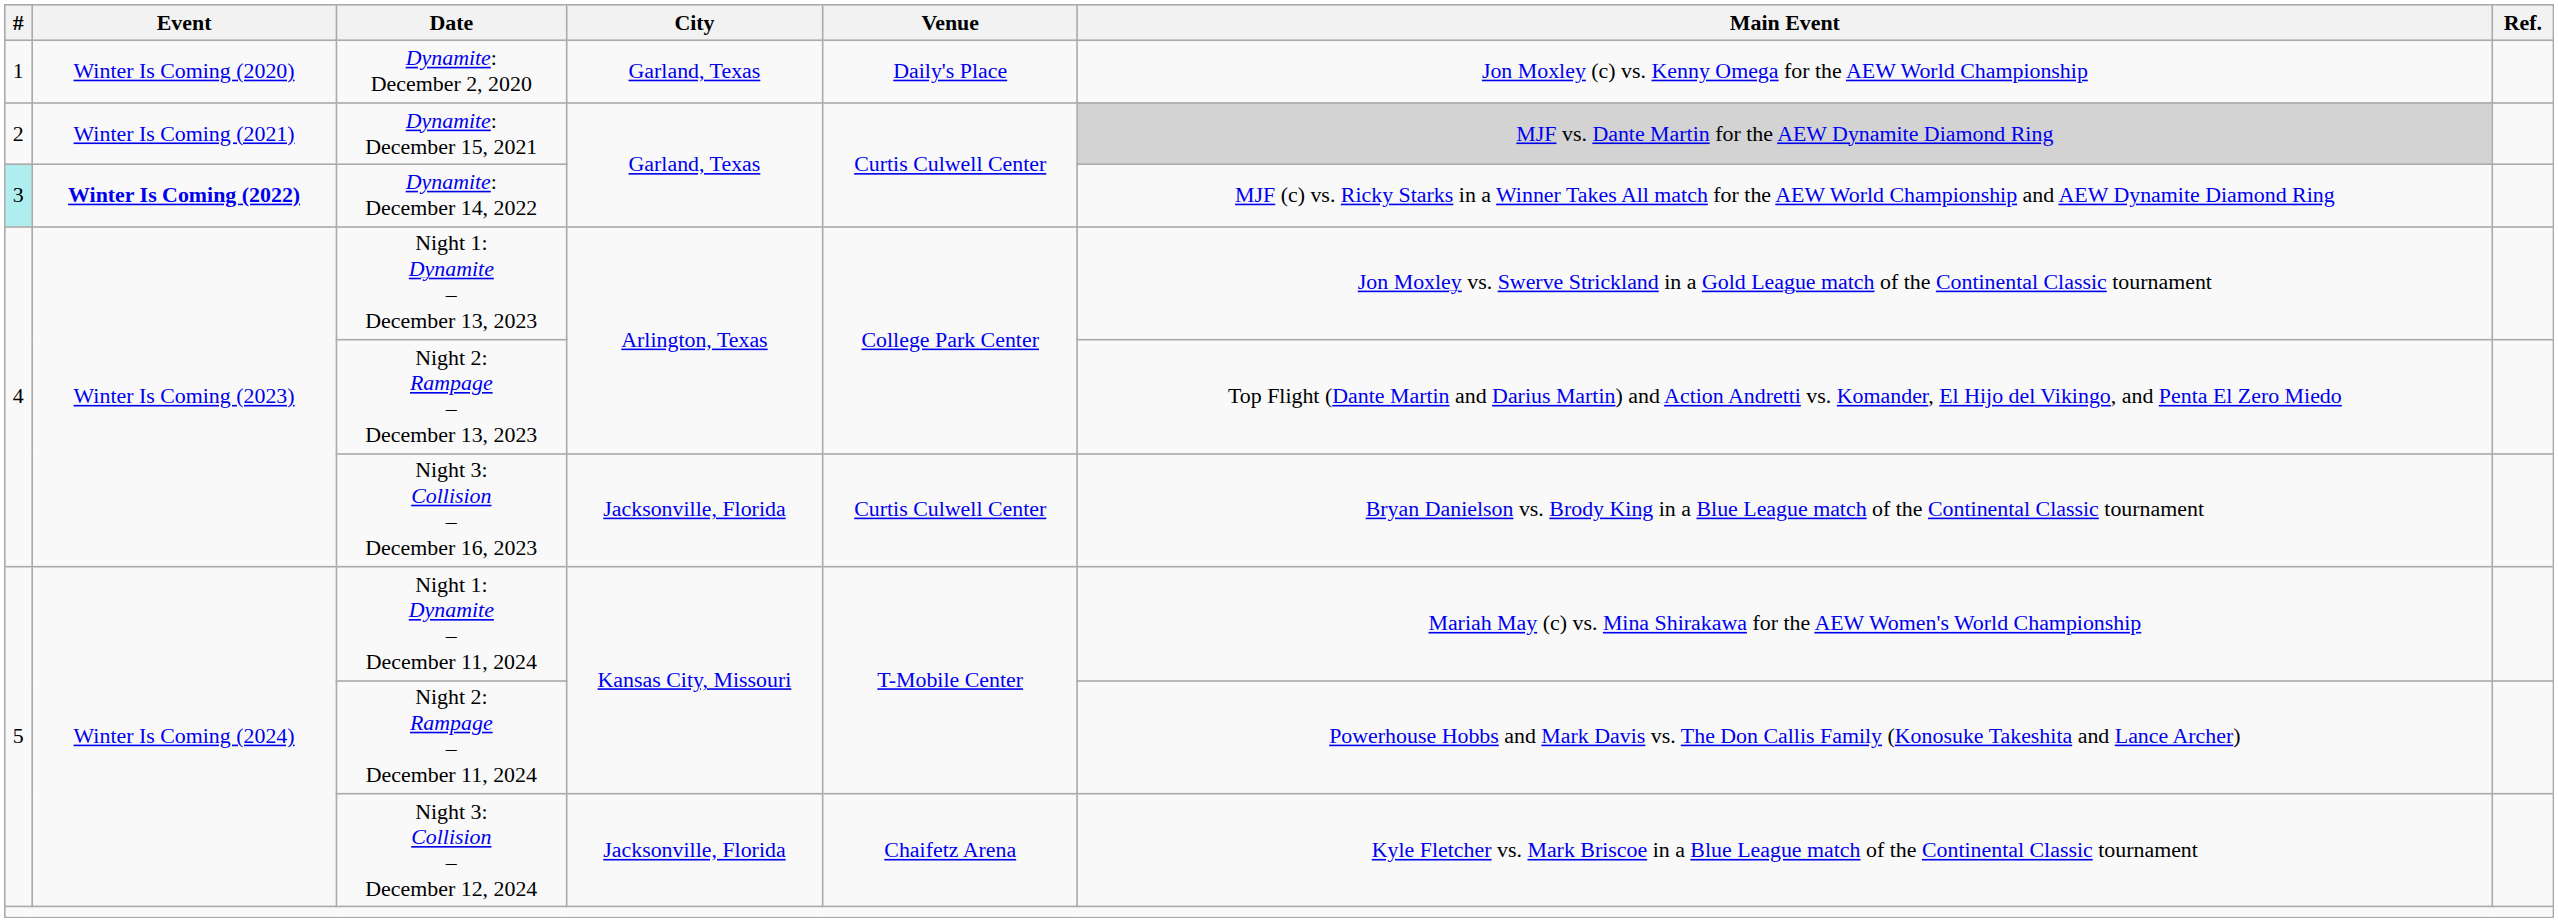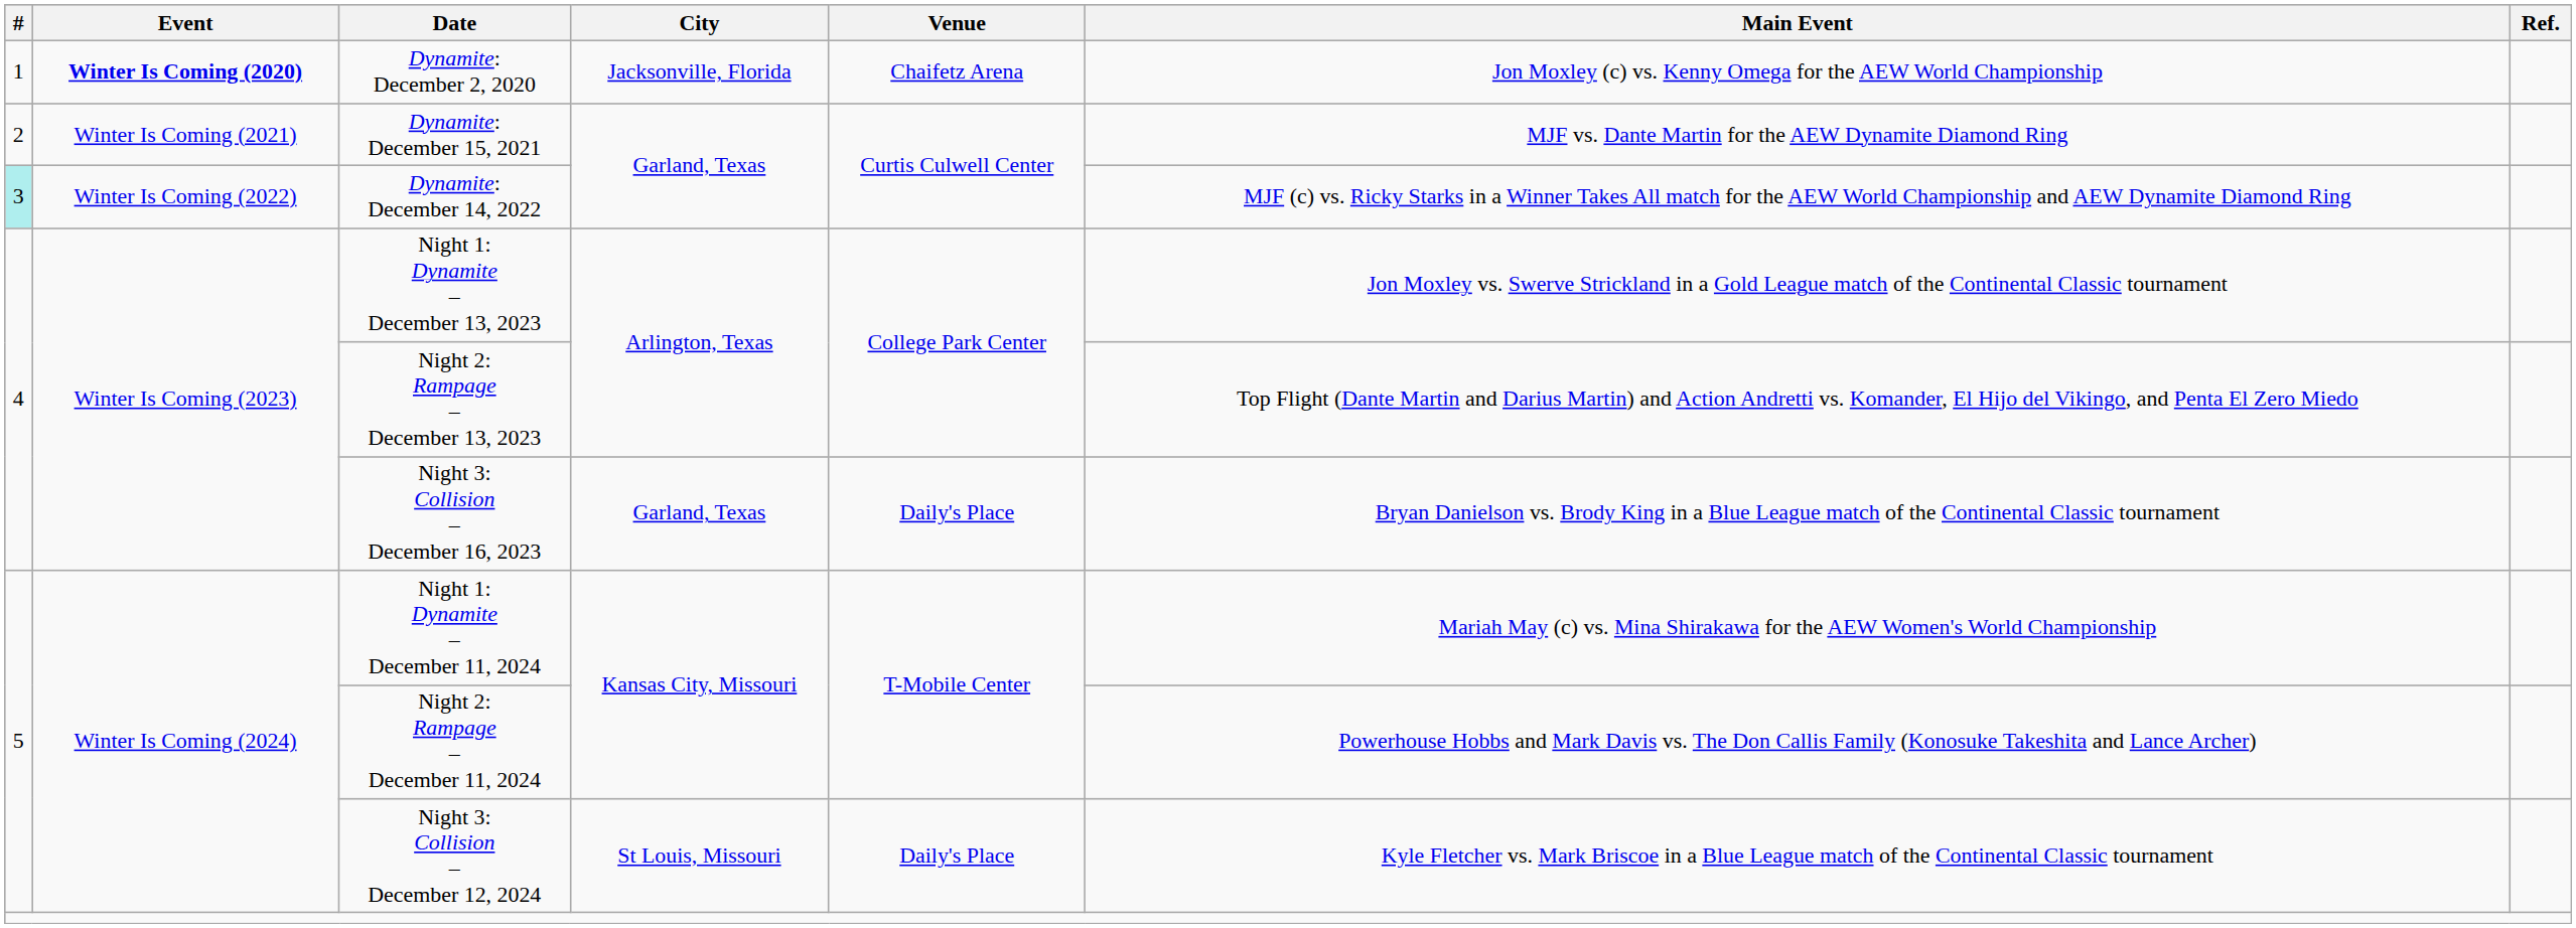 <table class="sortable wikitable succession-box" style="font-size:85%; text-align:center;" width="100%">
 <tr>
 <th>#</th>
 <th>Event</th>
 <th>Date</th>
 <th>City</th>
 <th>Venue</th>
 <th>Main Event</th>
 <th>Ref.</th>
 </tr>
 <tr>
 <td>1</td>
-<td><a href='#'>Winter Is Coming (2020)</a></td>
+<td><strong><a href='#'>Winter Is Coming (2020)</a></strong></td>
 <td><em><a href='#'>Dynamite</a></em>:<br>December 2, 2020</td>
-<td><a href='#'>Garland, Texas</a></td>
-<td><a href='#'>Daily's Place</a></td>
+<td><a href='#'>Jacksonville, Florida</a></td>
+<td><a href='#'>Chaifetz Arena</a></td>
 <td><a href='#'>Jon Moxley</a> (c) vs. <a href='#'>Kenny Omega</a> for the <a href='#'>AEW World Championship</a></td>
 <td></td>
 </tr>
 <tr>
 <td>2</td>
 <td><a href='#'>Winter Is Coming (2021)</a></td>
 <td><em><a href='#'>Dynamite</a></em>:<br>December 15, 2021</td>
 <td rowspan=2><a href='#'>Garland, Texas</a></td>
 <td rowspan=2><a href='#'>Curtis Culwell Center</a></td>
-<td style="background: lightgrey;"><a href='#'>MJF</a> vs. <a href='#'>Dante Martin</a> for the <a href='#'>AEW Dynamite Diamond Ring</a></td>
+<td><a href='#'>MJF</a> vs. <a href='#'>Dante Martin</a> for the <a href='#'>AEW Dynamite Diamond Ring</a></td>
 <td></td>
 </tr>
 <tr>
 <td style="background: paleturquoise;">3</td>
-<td><strong><a href='#'>Winter Is Coming (2022)</a></strong></td>
+<td><a href='#'>Winter Is Coming (2022)</a></td>
 <td><em><a href='#'>Dynamite</a></em>:<br>December 14, 2022</td>
 <td><a href='#'>MJF</a> (c) vs. <a href='#'>Ricky Starks</a> in a <a href='#'>Winner Takes All match</a> for the <a href='#'>AEW World Championship</a> and <a href='#'>AEW Dynamite Diamond Ring</a></td>
 <td></td>
 </tr>
 <tr>
 <td rowspan=3>4</td>
 <td rowspan=3><a href='#'>Winter Is Coming (2023)</a></td>
 <td>Night 1:<br><em><a href='#'>Dynamite</a></em><br>–<br>December 13, 2023</td>
 <td rowspan=2><a href='#'>Arlington, Texas</a></td>
 <td rowspan=2><a href='#'>College Park Center</a></td>
 <td><a href='#'>Jon Moxley</a> vs. <a href='#'>Swerve Strickland</a> in a <a href='#'>Gold League match</a> of the <a href='#'>Continental Classic</a> tournament</td>
 <td></td>
 </tr>
 <tr>
 <td>Night 2:<br><em><a href='#'>Rampage</a></em><br>–<br>December 13, 2023<br></td>
 <td>Top Flight (<a href='#'>Dante Martin</a> and <a href='#'>Darius Martin</a>) and <a href='#'>Action Andretti</a> vs. <a href='#'>Komander</a>, <a href='#'>El Hijo del Vikingo</a>, and <a href='#'>Penta El Zero Miedo</a></td>
 <td></td>
 </tr>
 <tr>
 <td>Night 3:<br><em><a href='#'>Collision</a></em><br>–<br>December 16, 2023</td>
-<td><a href='#'>Jacksonville, Florida</a></td>
-<td><a href='#'>Curtis Culwell Center</a></td>
+<td><a href='#'>Garland, Texas</a></td>
+<td><a href='#'>Daily's Place</a></td>
 <td><a href='#'>Bryan Danielson</a> vs. <a href='#'>Brody King</a> in a <a href='#'>Blue League match</a> of the <a href='#'>Continental Classic</a> tournament</td>
 <td></td>
 </tr>
 <tr>
 <td rowspan="3">5</td>
 <td rowspan="3"><a href='#'>Winter Is Coming (2024)</a></td>
 <td>Night 1:<br><em><a href='#'>Dynamite</a></em><br>–<br>December 11, 2024</td>
 <td rowspan="2"><a href='#'>Kansas City, Missouri</a></td>
 <td rowspan="2"><a href='#'>T-Mobile Center</a></td>
 <td><a href='#'>Mariah May</a> (c) vs. <a href='#'>Mina Shirakawa</a> for the <a href='#'>AEW Women's World Championship</a></td>
 <td></td>
 </tr>
 <tr>
 <td>Night 2:<br><em><a href='#'>Rampage</a></em><br>–<br>December 11, 2024<br></td>
 <td><a href='#'>Powerhouse Hobbs</a> and <a href='#'>Mark Davis</a> vs. <a href='#'>The Don Callis Family</a> (<a href='#'>Konosuke Takeshita</a> and <a href='#'>Lance Archer</a>)</td>
 <td></td>
 </tr>
 <tr>
 <td>Night 3:<br><em><a href='#'>Collision</a></em><br>–<br>December 12, 2024<br></td>
-<td><a href='#'>Jacksonville, Florida</a></td>
-<td><a href='#'>Chaifetz Arena</a></td>
+<td><a href='#'>St Louis, Missouri</a></td>
+<td><a href='#'>Daily's Place</a></td>
 <td><a href='#'>Kyle Fletcher</a> vs. <a href='#'>Mark Briscoe</a> in a <a href='#'>Blue League match</a> of the <a href='#'>Continental Classic</a> tournament</td>
 <td></td>
 </tr>
 <tr>
 <td colspan="7"></td>
 </tr>
 </table>
